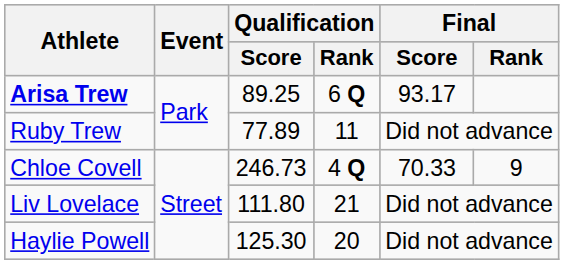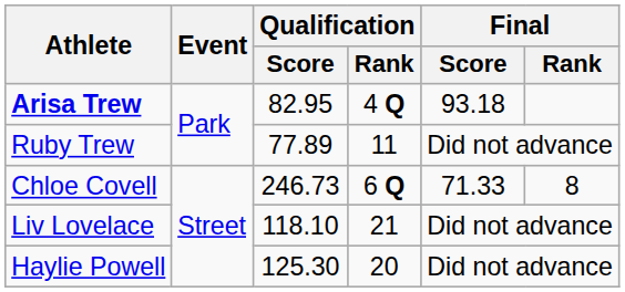 <table class=wikitable style=text-align:center;font-size:90%>
 <tr>
 <th rowspan=2>Athlete</th>
 <th rowspan=2>Event</th>
 <th colspan=2>Qualification</th>
 <th colspan=2>Final</th>
 </tr>
 <tr style=font-size:95%>
 <th>Score</th>
 <th>Rank</th>
 <th>Score</th>
 <th>Rank</th>
 </tr>
 <tr>
 <td align=left><strong><a href='#'>Arisa Trew</a></strong></td>
 <td align=left rowspan=2><a href='#'>Park</a></td>
-<td>89.25</td>
-<td>6 <strong>Q</strong></td>
-<td>93.17</td>
+<td>82.95</td>
+<td>4 <strong>Q</strong></td>
+<td>93.18</td>
 <td></td>
 </tr>
 <tr>
 <td align=left><a href='#'>Ruby Trew</a></td>
 <td>77.89</td>
 <td>11</td>
 <td colspan=2>Did not advance</td>
 </tr>
 <tr>
 <td align=left><a href='#'>Chloe Covell</a></td>
 <td align=left rowspan=3><a href='#'>Street</a></td>
 <td>246.73</td>
-<td>4 <strong>Q</strong></td>
-<td>70.33</td>
-<td>9</td>
+<td>6 <strong>Q</strong></td>
+<td>71.33</td>
+<td>8</td>
 </tr>
 <tr>
 <td align=left><a href='#'>Liv Lovelace</a></td>
-<td>111.80</td>
+<td>118.10</td>
 <td>21</td>
 <td colspan=2>Did not advance</td>
 </tr>
 <tr>
 <td align=left><a href='#'>Haylie Powell</a></td>
 <td>125.30</td>
 <td>20</td>
 <td colspan=2>Did not advance</td>
 </tr>
 </table>
